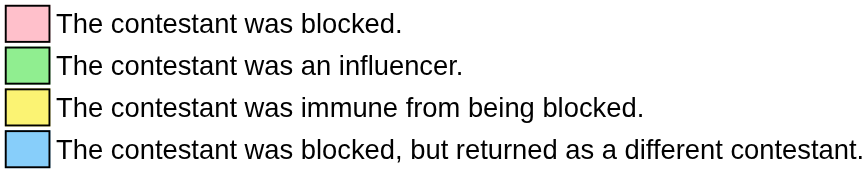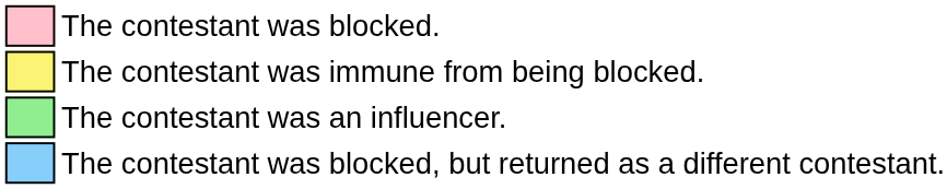 <table class="toccolours" style="font-size: 90%; white-space: nowrap">
 <tr>
 <td style="background:pink; border:1px solid black">     </td>
 <td>The contestant was blocked.</td>
 </tr>
 <tr>
+<td style="background:#fbf373; border:1px solid black">     </td>
+<td>The contestant was immune from being blocked.</td>
+</tr>
+<tr>
 <td style="background:lightgreen; border:1px solid black">     </td>
 <td>The contestant was an influencer.</td>
-</tr>
-<tr>
-<td style="background:#fbf373; border:1px solid black">     </td>
-<td>The contestant was immune from being blocked.</td>
 </tr>
 <tr>
 <td style="background:#87CEFA; border:1px solid black">     </td>
 <td>The contestant was blocked, but returned as a different contestant.</td>
 </tr>
 </table>
